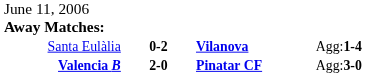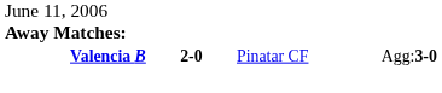 <table width=100% cellspacing=1>
 <tr>
 <th width=20%></th>
 <th width=12%></th>
 <th width=20%></th>
 <th></th>
 </tr>
 <tr>
 <td>June 11, 2006<br><strong>Away Matches:</strong></td>
 </tr>
 <tr style=font-size:90%>
-<td align=right><a href='#'>Santa Eulàlia</a></td>
-<td align=center><strong>0-2</strong></td>
-<td><strong><a href='#'>Vilanova</a></strong></td>
-<td>Agg:<strong>1-4</strong></td>
-</tr>
-<tr style=font-size:90%>
 <td align=right><strong><a href='#'>Valencia <em>B</em></a></strong></td>
 <td align=center><strong>2-0</strong></td>
-<td><strong><a href='#'>Pinatar CF</a></strong></td>
+<td><a href='#'>Pinatar CF</a></td>
 <td>Agg:<strong>3-0</strong></td>
 </tr>
 </table>
